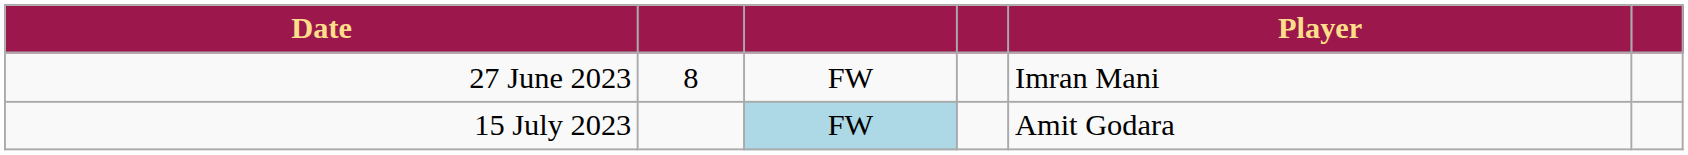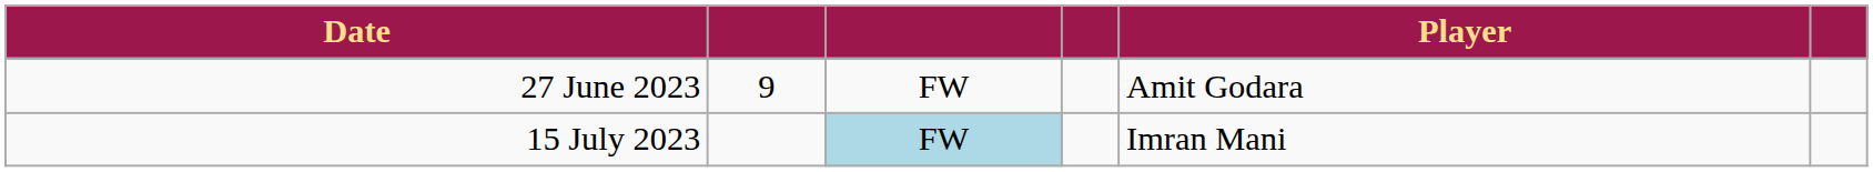 <table class="wikitable sortable" style="text-align:center; font-size; width:100%;">
 <tr>
 <th style="background-color:#9C174C; color:#FEDE89;">Date</th>
 <th style="background-color:#9C174C; color:#FEDE89;"></th>
 <th style="background-color:#9C174C; color:#FEDE89;"></th>
 <th style="background-color:#9C174C; color:#FEDE89;"></th>
 <th style="background-color:#9C174C; color:#FEDE89;">Player</th>
 <th style="background-color:#9C174C; color:#FEDE89;" class="unsortable"></th>
 </tr>
 <tr>
 <td style="text-align:right;">27 June 2023</td>
-<td>8</td>
+<td>9</td>
 <td>FW</td>
 <td></td>
-<td style="text-align:left;">Imran Mani</td>
+<td style="text-align:left;">Amit Godara</td>
 <td></td>
 </tr>
 <tr>
 <td style="text-align:right;">15 July 2023</td>
 <td></td>
 <td style="background: lightblue;">FW</td>
 <td></td>
-<td style="text-align:left;">Amit Godara</td>
+<td style="text-align:left;">Imran Mani</td>
 <td></td>
 </tr>
 </table>
